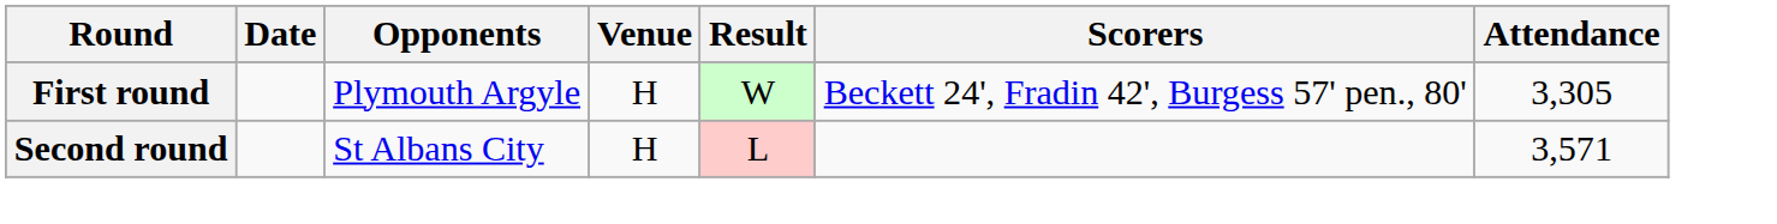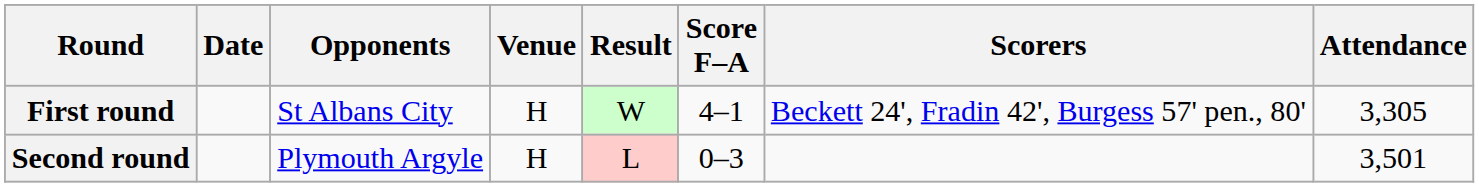 <table class="wikitable plainrowheaders sortable" style="text-align:center">
 <tr>
 <th scope="col">Round</th>
 <th scope="col">Date</th>
 <th scope="col">Opponents</th>
 <th scope="col">Venue</th>
 <th scope="col">Result</th>
+<th scope="col">Score<br>F–A</th>
 <th scope="col" class="unsortable">Scorers</th>
 <th scope="col">Attendance</th>
 </tr>
 <tr>
 <th scope=row>First round</th>
 <td align=left></td>
-<td align=left><a href='#'>Plymouth Argyle</a></td>
+<td align=left><a href='#'>St Albans City</a></td>
 <td>H</td>
 <td bgcolor=#CCFFCC>W</td>
+<td>4–1</td>
 <td><a href='#'>Beckett</a> 24', <a href='#'>Fradin</a> 42', <a href='#'>Burgess</a> 57' pen., 80'</td>
 <td>3,305</td>
 </tr>
 <tr>
 <th scope=row>Second round</th>
 <td align=left></td>
-<td align=left><a href='#'>St Albans City</a></td>
+<td align=left><a href='#'>Plymouth Argyle</a></td>
 <td>H</td>
 <td bgcolor=#FFCCCC>L</td>
+<td>0–3</td>
 <td></td>
-<td>3,571</td>
+<td>3,501</td>
 </tr>
 </table>
